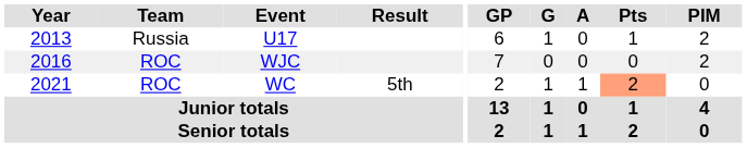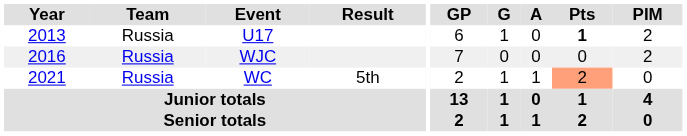 <table border="0" cellpadding="1" cellspacing="0" ID="Table3" style="text-align:center; width:40em;">
 <tr bgcolor="#e0e0e0">
 <th>Year</th>
 <th>Team</th>
 <th>Event</th>
 <th>Result</th>
 <th rowspan="99" bgcolor="#ffffff"></th>
 <th>GP</th>
 <th>G</th>
 <th>A</th>
 <th>Pts</th>
 <th>PIM</th>
 </tr>
 <tr>
 <td><a href='#'>2013</a></td>
 <td>Russia</td>
 <td><a href='#'>U17</a></td>
 <td></td>
 <td>6</td>
 <td>1</td>
 <td>0</td>
-<td>1</td>
+<td><strong>1</strong></td>
 <td>2</td>
 </tr>
 <tr bgcolor="#f0f0f0">
 <td><a href='#'>2016</a></td>
-<td><a href='#'>ROC</a></td>
+<td><a href='#'>Russia</a></td>
 <td><a href='#'>WJC</a></td>
 <td></td>
 <td>7</td>
 <td>0</td>
 <td>0</td>
 <td>0</td>
 <td>2</td>
 </tr>
 <tr>
 <td><a href='#'>2021</a></td>
-<td><a href='#'>ROC</a></td>
+<td><a href='#'>Russia</a></td>
 <td><a href='#'>WC</a></td>
 <td>5th</td>
 <td>2</td>
 <td>1</td>
 <td>1</td>
 <td style="background: lightsalmon;">2</td>
 <td>0</td>
 </tr>
 <tr bgcolor="#e0e0e0">
 <th colspan="4">Junior totals</th>
 <th>13</th>
 <th>1</th>
 <th>0</th>
 <th>1</th>
 <th>4</th>
 </tr>
 <tr bgcolor="#e0e0e0">
 <th colspan="4">Senior totals</th>
 <th>2</th>
 <th>1</th>
 <th>1</th>
 <th>2</th>
 <th>0</th>
 </tr>
 </table>
